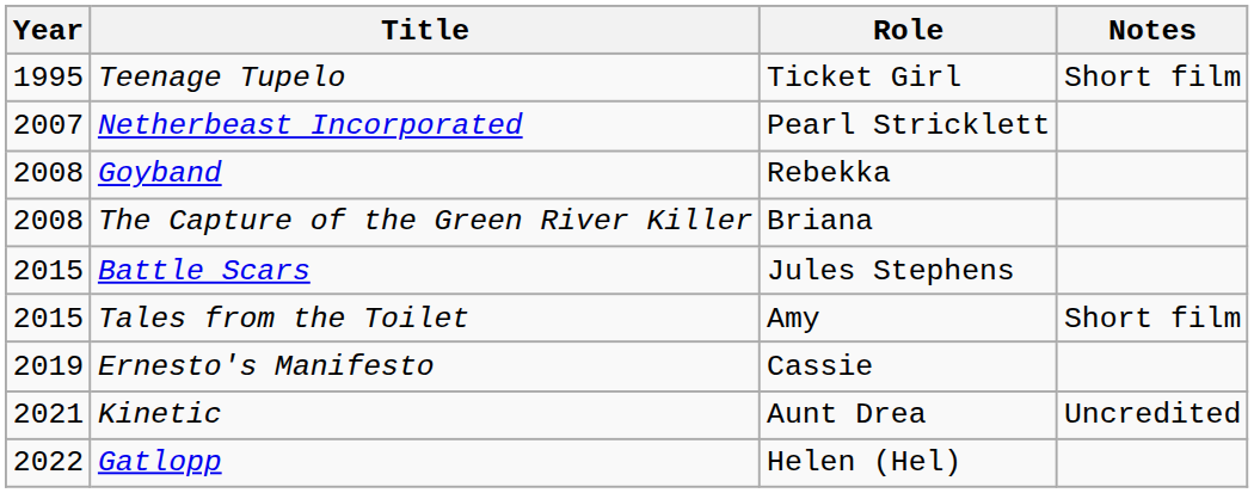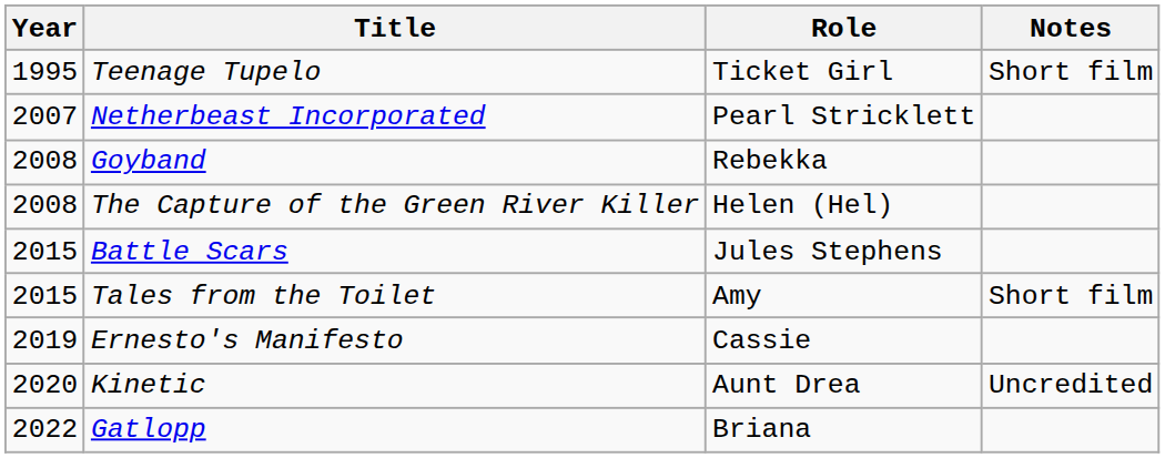 <table class=wikitable>
 <tr style="background:#ccc; text-align:center;">
 <th>Year</th>
 <th>Title</th>
 <th>Role</th>
 <th>Notes</th>
 </tr>
 <tr>
 <td>1995</td>
 <td><em>Teenage Tupelo</em></td>
 <td>Ticket Girl</td>
 <td>Short film</td>
 </tr>
 <tr>
 <td>2007</td>
 <td><em><a href='#'>Netherbeast Incorporated</a></em></td>
 <td>Pearl Stricklett</td>
 <td></td>
 </tr>
 <tr>
 <td>2008</td>
 <td><em><a href='#'>Goyband</a></em></td>
 <td>Rebekka</td>
 <td></td>
 </tr>
 <tr>
 <td>2008</td>
 <td><em>The Capture of the Green River Killer</em></td>
-<td>Briana</td>
+<td>Helen (Hel)</td>
 <td></td>
 </tr>
 <tr>
 <td>2015</td>
 <td><em><a href='#'>Battle Scars</a></em></td>
 <td>Jules Stephens</td>
 <td></td>
 </tr>
 <tr>
 <td>2015</td>
 <td><em>Tales from the Toilet</em></td>
 <td>Amy</td>
 <td>Short film</td>
 </tr>
 <tr>
 <td>2019</td>
 <td><em>Ernesto's Manifesto</em></td>
 <td>Cassie</td>
 <td></td>
 </tr>
 <tr>
-<td>2021</td>
+<td>2020</td>
 <td><em>Kinetic</em></td>
 <td>Aunt Drea</td>
 <td>Uncredited</td>
 </tr>
 <tr>
 <td>2022</td>
 <td><em><a href='#'>Gatlopp</a></em></td>
-<td>Helen (Hel)</td>
+<td>Briana</td>
 <td></td>
 </tr>
 </table>
